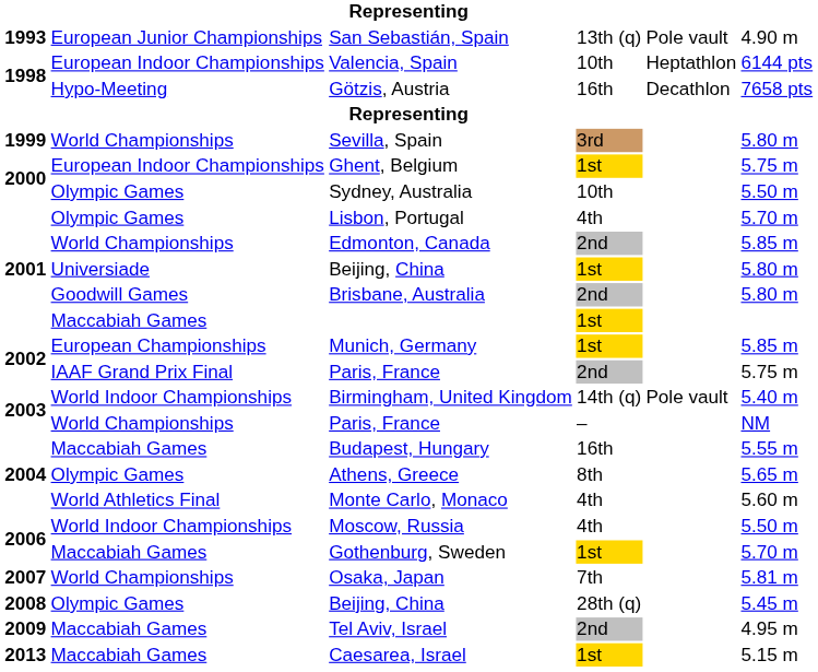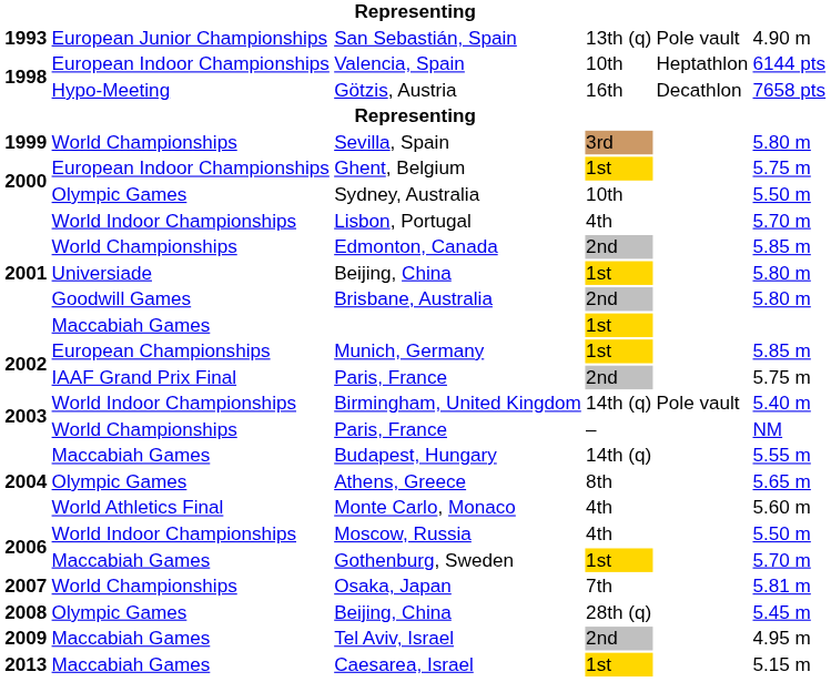 <table>
 <tr>
 <th colspan=6>Representing </th>
 </tr>
 <tr>
 <th>1993</th>
 <td><a href='#'>European Junior Championships</a></td>
 <td><a href='#'>San Sebastián, Spain</a></td>
 <td>13th (q)</td>
 <td>Pole vault</td>
 <td>4.90 m</td>
 </tr>
 <tr>
 <th rowspan=2>1998</th>
 <td><a href='#'>European Indoor Championships</a></td>
 <td><a href='#'>Valencia, Spain</a></td>
 <td>10th</td>
 <td>Heptathlon</td>
 <td><a href='#'>6144 pts</a></td>
 </tr>
 <tr>
 <td><a href='#'>Hypo-Meeting</a></td>
 <td><a href='#'>Götzis</a>, Austria</td>
 <td>16th</td>
 <td>Decathlon</td>
 <td><a href='#'>7658 pts</a></td>
 </tr>
 <tr>
 <th colspan=6>Representing </th>
 </tr>
 <tr>
 <th>1999</th>
 <td><a href='#'>World Championships</a></td>
 <td><a href='#'>Sevilla</a>, Spain</td>
 <td bgcolor=#c96>3rd</td>
 <td rowspan=21>Pole vault</td>
 <td><a href='#'>5.80 m</a></td>
 </tr>
 <tr>
 <th rowspan=2>2000</th>
 <td><a href='#'>European Indoor Championships</a></td>
 <td><a href='#'>Ghent</a>, Belgium</td>
 <td bgcolor=gold>1st</td>
 <td><a href='#'>5.75 m</a></td>
 </tr>
 <tr>
 <td><a href='#'>Olympic Games</a></td>
 <td>Sydney, Australia</td>
 <td>10th</td>
 <td><a href='#'>5.50 m</a></td>
 </tr>
 <tr>
 <th rowspan=5>2001</th>
-<td><a href='#'>Olympic Games</a></td>
+<td><a href='#'>World Indoor Championships</a></td>
 <td><a href='#'>Lisbon</a>, Portugal</td>
 <td>4th</td>
 <td><a href='#'>5.70 m</a></td>
 </tr>
 <tr>
 <td><a href='#'>World Championships</a></td>
 <td><a href='#'>Edmonton, Canada</a></td>
 <td bgcolor=silver>2nd</td>
 <td><a href='#'>5.85 m</a></td>
 </tr>
 <tr>
 <td><a href='#'>Universiade</a></td>
 <td>Beijing, <a href='#'>China</a></td>
 <td bgcolor=gold>1st</td>
 <td><a href='#'>5.80 m</a></td>
 </tr>
 <tr>
 <td><a href='#'>Goodwill Games</a></td>
 <td><a href='#'>Brisbane, Australia</a></td>
 <td bgcolor=silver>2nd</td>
 <td><a href='#'>5.80 m</a></td>
 </tr>
 <tr>
 <td><a href='#'>Maccabiah Games</a></td>
 <td></td>
 <td bgcolor=gold>1st</td>
 <td></td>
 </tr>
 <tr>
 <th rowspan=2>2002</th>
 <td><a href='#'>European Championships</a></td>
 <td><a href='#'>Munich, Germany</a></td>
 <td bgcolor=gold>1st</td>
 <td><a href='#'>5.85 m</a></td>
 </tr>
 <tr>
 <td><a href='#'>IAAF Grand Prix Final</a></td>
 <td><a href='#'>Paris, France</a></td>
 <td bgcolor=silver>2nd</td>
 <td>5.75 m</td>
 </tr>
 <tr>
 <th rowspan=2>2003</th>
 <td><a href='#'>World Indoor Championships</a></td>
 <td><a href='#'>Birmingham, United Kingdom</a></td>
 <td>14th (q)</td>
 <td><a href='#'>5.40 m</a></td>
 </tr>
 <tr>
 <td><a href='#'>World Championships</a></td>
 <td><a href='#'>Paris, France</a></td>
 <td>–</td>
 <td><a href='#'>NM</a></td>
 </tr>
 <tr>
 <th rowspan=3>2004</th>
 <td><a href='#'>Maccabiah Games</a></td>
 <td><a href='#'>Budapest, Hungary</a></td>
-<td>16th</td>
+<td>14th (q)</td>
 <td><a href='#'>5.55 m</a></td>
 </tr>
 <tr>
 <td><a href='#'>Olympic Games</a></td>
 <td><a href='#'>Athens, Greece</a></td>
 <td>8th</td>
 <td><a href='#'>5.65 m</a></td>
 </tr>
 <tr>
 <td><a href='#'>World Athletics Final</a></td>
 <td><a href='#'>Monte Carlo</a>, <a href='#'>Monaco</a></td>
 <td>4th</td>
 <td>5.60 m</td>
 </tr>
 <tr>
 <th rowspan=2>2006</th>
 <td><a href='#'>World Indoor Championships</a></td>
 <td><a href='#'>Moscow, Russia</a></td>
 <td>4th</td>
 <td><a href='#'>5.50 m</a></td>
 </tr>
 <tr>
 <td><a href='#'>Maccabiah Games</a></td>
 <td><a href='#'>Gothenburg</a>, Sweden</td>
 <td bgcolor=gold>1st</td>
 <td><a href='#'>5.70 m</a></td>
 </tr>
 <tr>
 <th>2007</th>
 <td><a href='#'>World Championships</a></td>
 <td><a href='#'>Osaka, Japan</a></td>
 <td>7th</td>
 <td><a href='#'>5.81 m</a></td>
 </tr>
 <tr>
 <th>2008</th>
 <td><a href='#'>Olympic Games</a></td>
 <td><a href='#'>Beijing, China</a></td>
 <td>28th (q)</td>
 <td><a href='#'>5.45 m</a></td>
 </tr>
 <tr>
 <th>2009</th>
 <td><a href='#'>Maccabiah Games</a></td>
 <td><a href='#'>Tel Aviv, Israel</a></td>
 <td bgcolor=silver>2nd</td>
 <td>4.95 m</td>
 </tr>
 <tr>
 <th>2013</th>
 <td><a href='#'>Maccabiah Games</a></td>
 <td><a href='#'>Caesarea, Israel</a></td>
 <td bgcolor=gold>1st</td>
 <td>5.15 m</td>
 </tr>
 </table>
